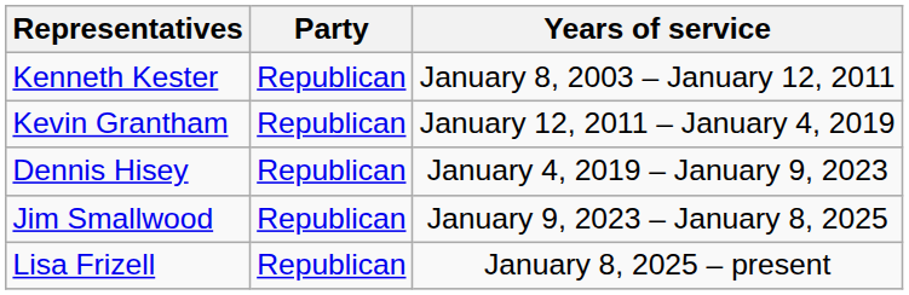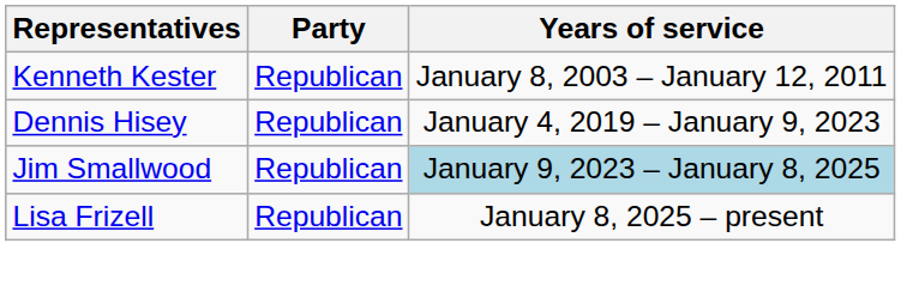 <table class=wikitable style="text-align:center">
 <tr>
 <th>Representatives</th>
 <th>Party</th>
 <th>Years of service</th>
 </tr>
 <tr>
 <td align =left nowrap><a href='#'>Kenneth Kester</a></td>
 <td><a href='#'>Republican</a></td>
 <td>January 8, 2003 – January 12, 2011</td>
 </tr>
 <tr>
-<td align =left nowrap><a href='#'>Kevin Grantham</a></td>
-<td><a href='#'>Republican</a></td>
-<td>January 12, 2011 – January 4, 2019</td>
-</tr>
-<tr>
 <td align =left nowrap><a href='#'>Dennis Hisey</a></td>
 <td><a href='#'>Republican</a></td>
 <td>January 4, 2019 – January 9, 2023</td>
 </tr>
 <tr>
 <td align =left nowrap><a href='#'>Jim Smallwood</a></td>
 <td><a href='#'>Republican</a></td>
-<td>January 9, 2023 – January 8, 2025</td>
+<td style="background: lightblue;">January 9, 2023 – January 8, 2025</td>
 </tr>
 <tr>
 <td align =left nowrap><a href='#'>Lisa Frizell</a></td>
 <td><a href='#'>Republican</a></td>
 <td>January 8, 2025 – present</td>
 </tr>
 </table>
